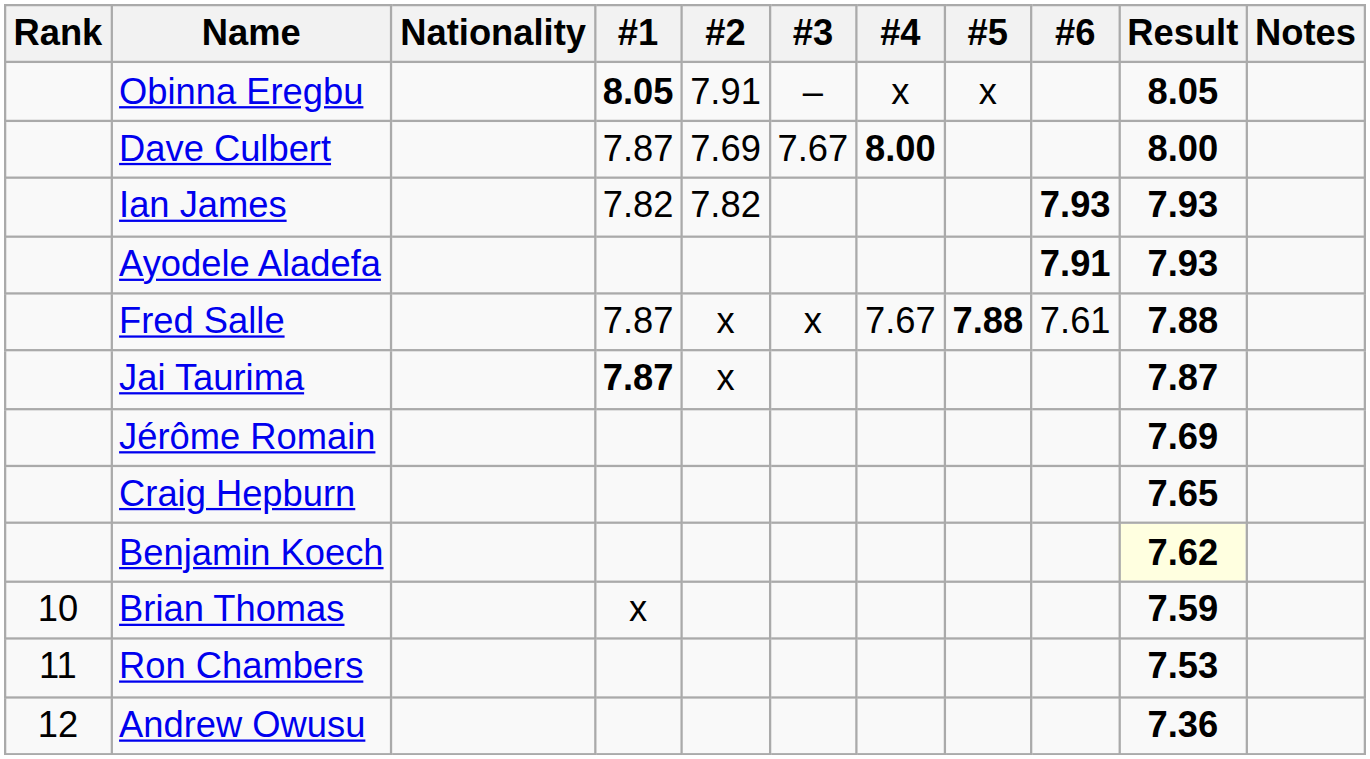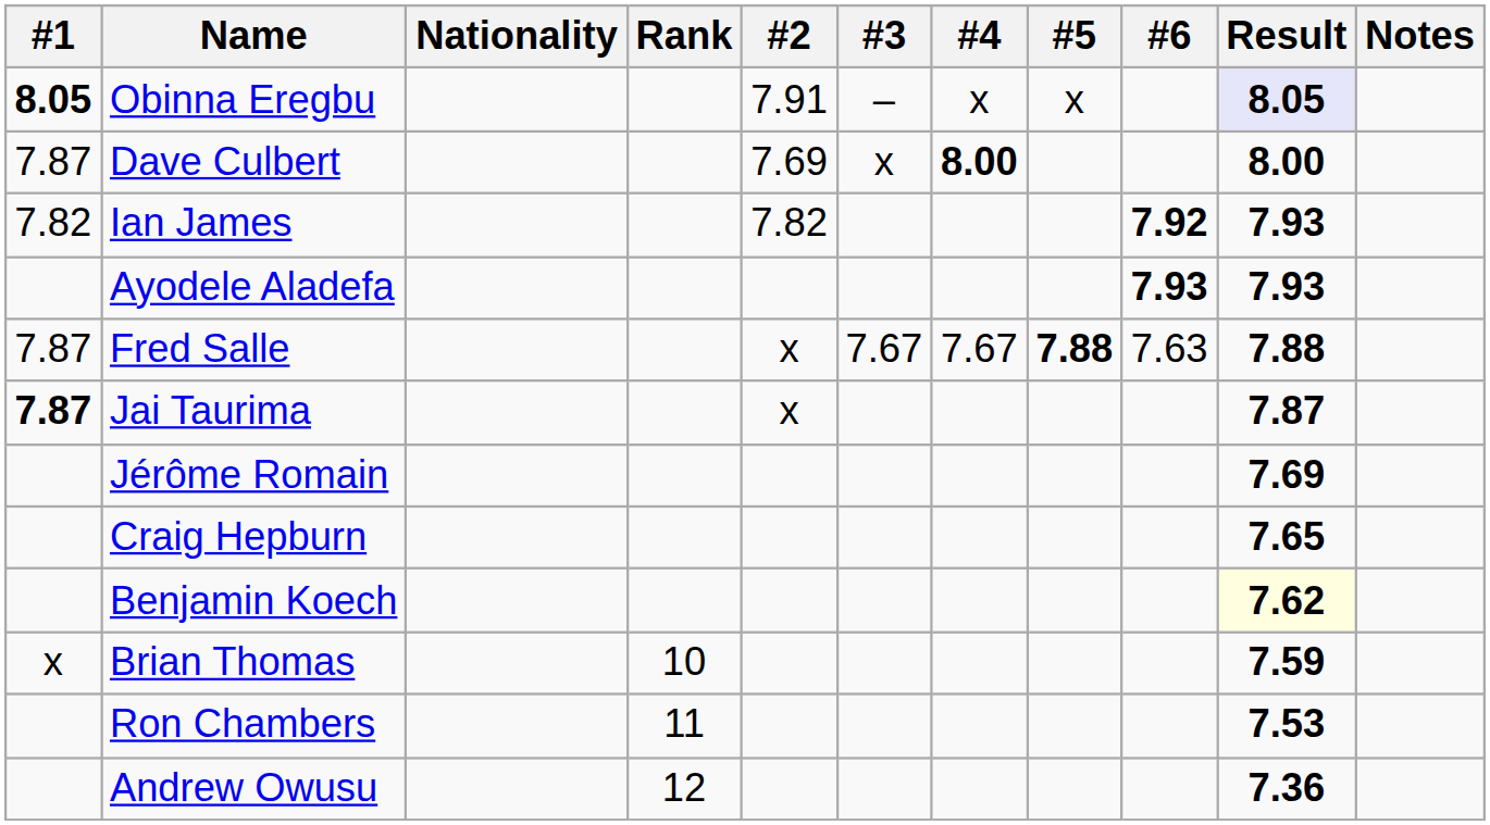 <table class="wikitable sortable" style=" text-align:center">
 <tr>
-<th>Rank</th>
+<th>#1</th>
 <th>Name</th>
 <th>Nationality</th>
-<th>#1</th>
+<th>Rank</th>
 <th>#2</th>
 <th>#3</th>
 <th>#4</th>
 <th>#5</th>
 <th>#6</th>
 <th>Result</th>
 <th>Notes</th>
 </tr>
 <tr>
-<td></td>
+<td><strong>8.05</strong></td>
 <td align=left><a href='#'>Obinna Eregbu</a></td>
 <td align=left></td>
-<td><strong>8.05</strong></td>
+<td></td>
 <td>7.91</td>
 <td>–</td>
 <td>x</td>
 <td>x</td>
 <td></td>
-<td><strong>8.05</strong></td>
+<td style="background: lavender;"><strong>8.05</strong></td>
 <td></td>
 </tr>
 <tr>
-<td></td>
+<td>7.87</td>
 <td align=left><a href='#'>Dave Culbert</a></td>
 <td align=left></td>
-<td>7.87</td>
+<td></td>
 <td>7.69</td>
-<td>7.67</td>
+<td>x</td>
 <td><strong>8.00</strong></td>
 <td></td>
 <td></td>
 <td><strong>8.00</strong></td>
 <td></td>
 </tr>
 <tr>
-<td></td>
+<td>7.82</td>
 <td align=left><a href='#'>Ian James</a></td>
 <td align=left></td>
-<td>7.82</td>
+<td></td>
 <td>7.82</td>
 <td></td>
 <td></td>
 <td></td>
-<td><strong>7.93</strong></td>
+<td><strong>7.92</strong></td>
 <td><strong>7.93</strong></td>
 <td></td>
 </tr>
 <tr>
 <td></td>
 <td align=left><a href='#'>Ayodele Aladefa</a></td>
 <td align=left></td>
 <td></td>
 <td></td>
 <td></td>
 <td></td>
 <td></td>
-<td><strong>7.91</strong></td>
+<td><strong>7.93</strong></td>
 <td><strong>7.93</strong></td>
 <td></td>
 </tr>
 <tr>
-<td></td>
+<td>7.87</td>
 <td align=left><a href='#'>Fred Salle</a></td>
 <td align=left></td>
-<td>7.87</td>
-<td>x</td>
+<td></td>
 <td>x</td>
 <td>7.67</td>
+<td>7.67</td>
 <td><strong>7.88</strong></td>
-<td>7.61</td>
+<td>7.63</td>
 <td><strong>7.88</strong></td>
 <td></td>
 </tr>
 <tr>
-<td></td>
+<td><strong>7.87</strong></td>
 <td align=left><a href='#'>Jai Taurima</a></td>
 <td align=left></td>
-<td><strong>7.87</strong></td>
+<td></td>
 <td>x</td>
 <td></td>
 <td></td>
 <td></td>
 <td></td>
 <td><strong>7.87</strong></td>
 <td></td>
 </tr>
 <tr>
 <td></td>
 <td align=left><a href='#'>Jérôme Romain</a></td>
 <td align=left></td>
 <td></td>
 <td></td>
 <td></td>
 <td></td>
 <td></td>
 <td></td>
 <td><strong>7.69</strong></td>
 <td></td>
 </tr>
 <tr>
 <td></td>
 <td align=left><a href='#'>Craig Hepburn</a></td>
 <td align=left></td>
 <td></td>
 <td></td>
 <td></td>
 <td></td>
 <td></td>
 <td></td>
 <td><strong>7.65</strong></td>
 <td></td>
 </tr>
 <tr>
 <td></td>
 <td align=left><a href='#'>Benjamin Koech</a></td>
 <td align=left></td>
 <td></td>
 <td></td>
 <td></td>
 <td></td>
 <td></td>
 <td></td>
 <td style="background: lightyellow;"><strong>7.62</strong></td>
 <td></td>
 </tr>
 <tr>
-<td>10</td>
+<td>x</td>
 <td align=left><a href='#'>Brian Thomas</a></td>
 <td align=left></td>
-<td>x</td>
+<td>10</td>
 <td></td>
 <td></td>
 <td></td>
 <td></td>
 <td></td>
 <td><strong>7.59</strong></td>
 <td></td>
 </tr>
 <tr>
-<td>11</td>
+<td></td>
 <td align=left><a href='#'>Ron Chambers</a></td>
 <td align=left></td>
-<td></td>
+<td>11</td>
 <td></td>
 <td></td>
 <td></td>
 <td></td>
 <td></td>
 <td><strong>7.53</strong></td>
 <td></td>
 </tr>
 <tr>
-<td>12</td>
+<td></td>
 <td align=left><a href='#'>Andrew Owusu</a></td>
 <td align=left></td>
-<td></td>
+<td>12</td>
 <td></td>
 <td></td>
 <td></td>
 <td></td>
 <td></td>
 <td><strong>7.36</strong></td>
 <td></td>
 </tr>
 </table>
